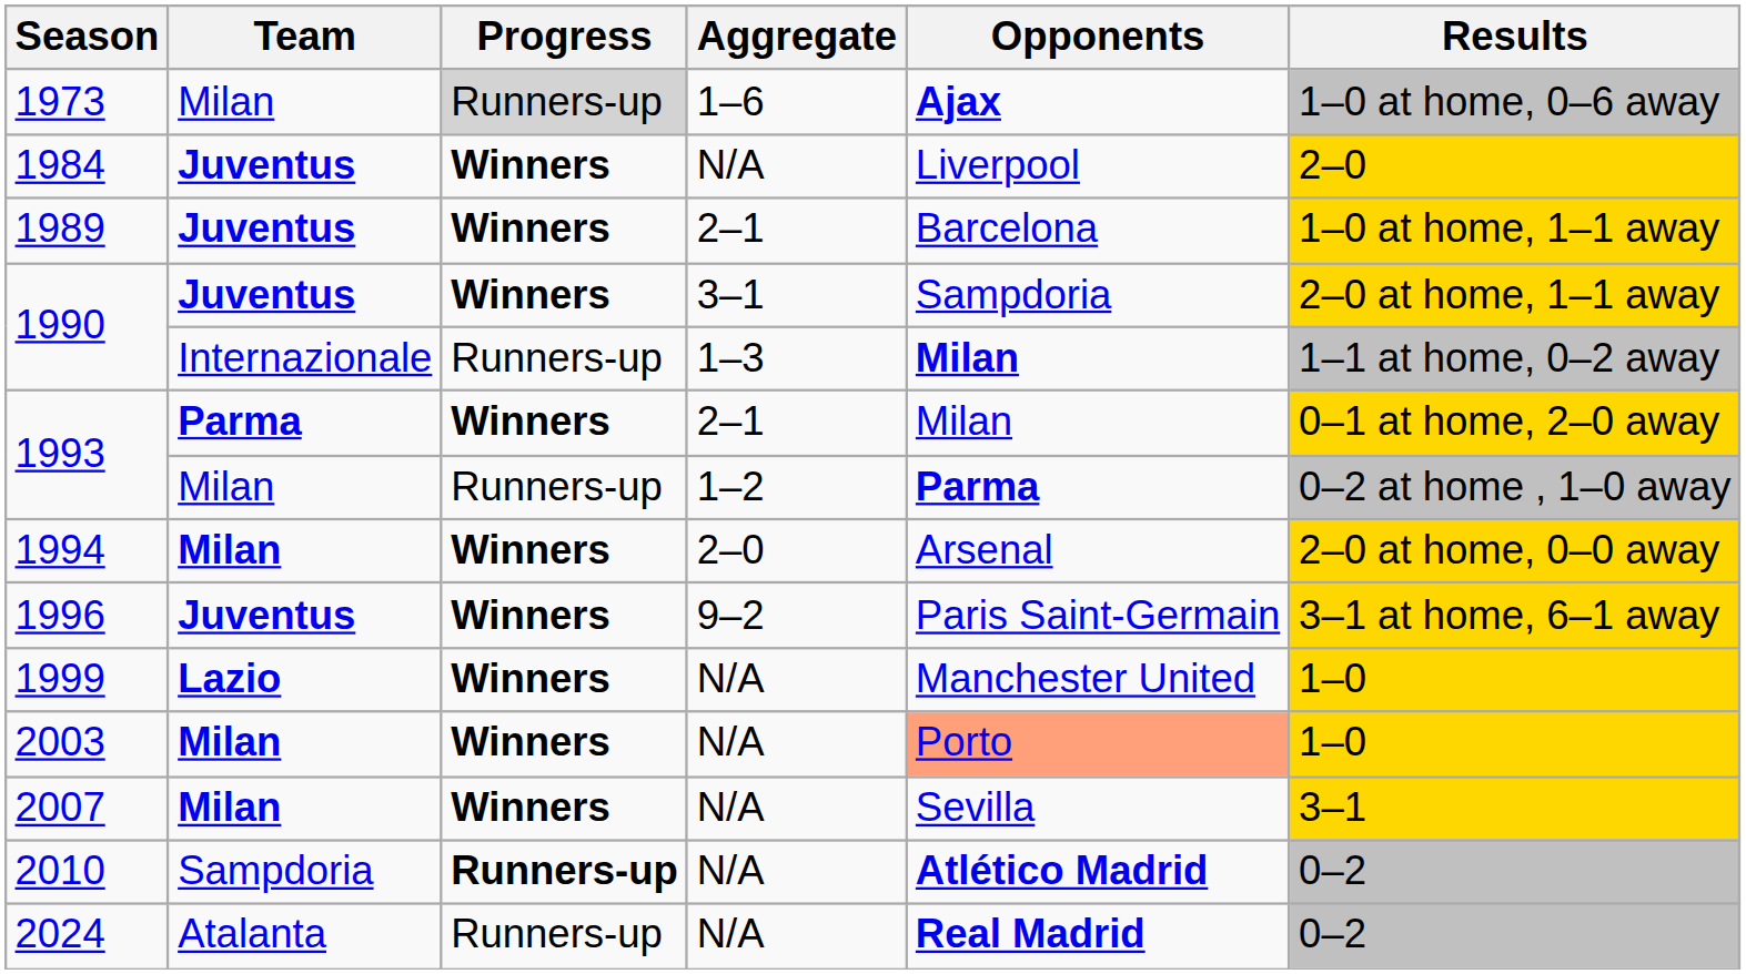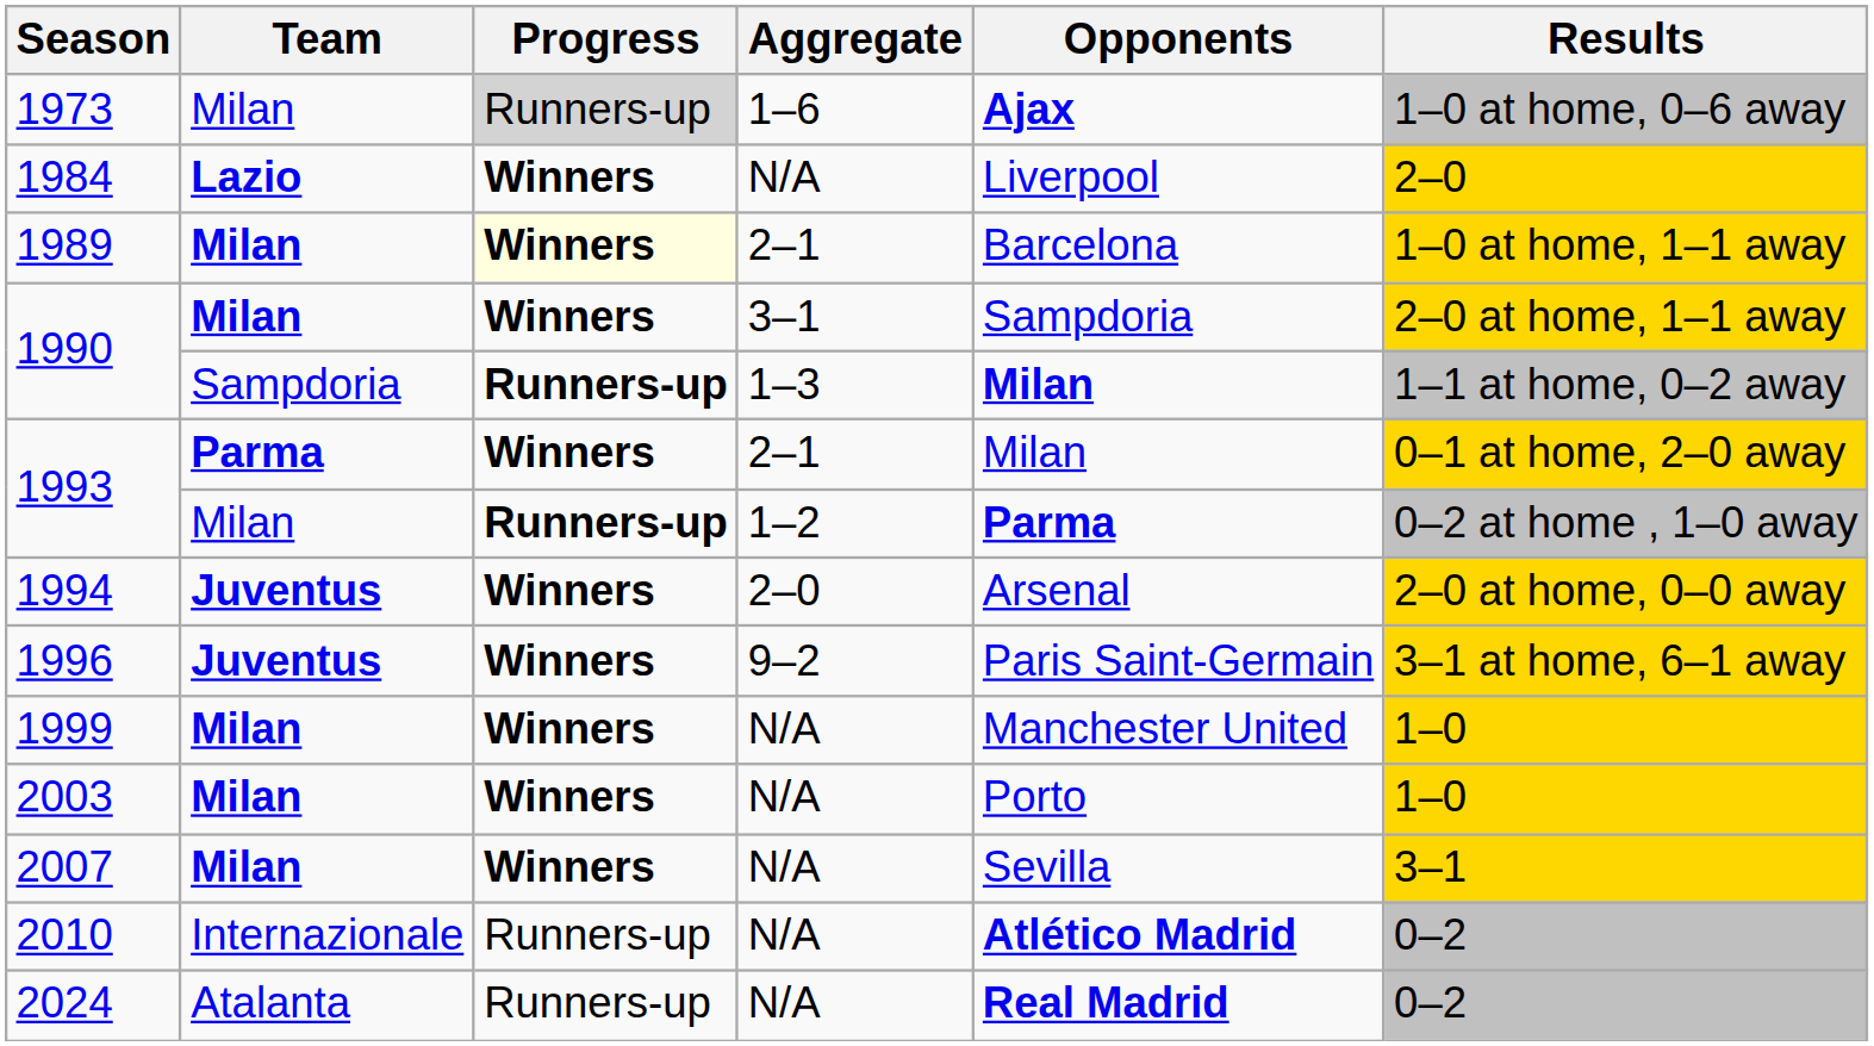 <table class="wikitable">
 <tr>
 <th>Season</th>
 <th>Team</th>
 <th>Progress</th>
 <th>Aggregate</th>
 <th>Opponents</th>
 <th>Results</th>
 </tr>
 <tr>
 <td><a href='#'>1973</a></td>
 <td><a href='#'>Milan</a></td>
 <td style="background: lightgrey;">Runners-up</td>
 <td>1–6</td>
 <td> <strong><a href='#'>Ajax</a></strong></td>
 <td colspan=3 bgcolor=Silver>1–0 at home, 0–6 away</td>
 </tr>
 <tr>
 <td><a href='#'>1984</a></td>
-<td><strong><a href='#'>Juventus</a></strong></td>
+<td><strong><a href='#'>Lazio</a></strong></td>
 <td><strong>Winners</strong></td>
 <td>N/A</td>
 <td> <a href='#'>Liverpool</a></td>
 <td colspan=3 bgcolor=Gold>2–0</td>
 </tr>
 <tr>
 <td><a href='#'>1989</a></td>
-<td><strong><a href='#'>Juventus</a></strong></td>
-<td><strong>Winners</strong></td>
+<td><strong><a href='#'>Milan</a></strong></td>
+<td style="background: lightyellow;"><strong>Winners</strong></td>
 <td>2–1</td>
 <td> <a href='#'>Barcelona</a></td>
 <td colspan=3 bgcolor=Gold>1–0 at home, 1–1 away</td>
 </tr>
 <tr>
 <td rowspan="2"><a href='#'>1990</a></td>
-<td><strong><a href='#'>Juventus</a></strong></td>
+<td><strong><a href='#'>Milan</a></strong></td>
 <td><strong>Winners</strong></td>
 <td>3–1</td>
 <td> <a href='#'>Sampdoria</a></td>
 <td colspan=3 bgcolor=Gold>2–0 at home, 1–1 away</td>
 </tr>
 <tr>
-<td><a href='#'>Internazionale</a></td>
-<td>Runners-up</td>
+<td><a href='#'>Sampdoria</a></td>
+<td><strong>Runners-up</strong></td>
 <td>1–3</td>
 <td> <strong><a href='#'>Milan</a></strong></td>
 <td colspan=3 bgcolor=Silver>1–1 at home, 0–2 away</td>
 </tr>
 <tr>
 <td rowspan="2"><a href='#'>1993</a></td>
 <td><strong><a href='#'>Parma</a></strong></td>
 <td><strong>Winners</strong></td>
 <td>2–1</td>
 <td> <a href='#'>Milan</a></td>
 <td colspan=3 bgcolor=Gold>0–1 at home, 2–0 away </td>
 </tr>
 <tr>
 <td><a href='#'>Milan</a></td>
-<td>Runners-up</td>
+<td><strong>Runners-up</strong></td>
 <td>1–2</td>
 <td> <strong><a href='#'>Parma</a></strong></td>
 <td colspan=3 bgcolor=Silver>0–2 at home , 1–0 away</td>
 </tr>
 <tr>
 <td><a href='#'>1994</a></td>
-<td><strong><a href='#'>Milan</a></strong></td>
+<td><strong><a href='#'>Juventus</a></strong></td>
 <td><strong>Winners</strong></td>
 <td>2–0</td>
 <td> <a href='#'>Arsenal</a></td>
 <td colspan=3 bgcolor=Gold>2–0 at home, 0–0 away</td>
 </tr>
 <tr>
 <td><a href='#'>1996</a></td>
 <td><strong><a href='#'>Juventus</a></strong></td>
 <td><strong>Winners</strong></td>
 <td>9–2</td>
 <td> <a href='#'>Paris Saint-Germain</a></td>
 <td colspan=3 bgcolor=Gold>3–1 at home, 6–1 away</td>
 </tr>
 <tr>
 <td><a href='#'>1999</a></td>
-<td><strong><a href='#'>Lazio</a></strong></td>
+<td><strong><a href='#'>Milan</a></strong></td>
 <td><strong>Winners</strong></td>
 <td>N/A</td>
 <td> <a href='#'>Manchester United</a></td>
 <td colspan=3 bgcolor=Gold>1–0</td>
 </tr>
 <tr>
 <td><a href='#'>2003</a></td>
 <td><strong><a href='#'>Milan</a></strong></td>
 <td><strong>Winners</strong></td>
 <td>N/A</td>
-<td style="background: lightsalmon;"> <a href='#'>Porto</a></td>
+<td> <a href='#'>Porto</a></td>
 <td colspan=3 bgcolor=Gold>1–0</td>
 </tr>
 <tr>
 <td><a href='#'>2007</a></td>
 <td><strong><a href='#'>Milan</a></strong></td>
 <td><strong>Winners</strong></td>
 <td>N/A</td>
 <td> <a href='#'>Sevilla</a></td>
 <td colspan=3 bgcolor=Gold>3–1</td>
 </tr>
 <tr>
 <td><a href='#'>2010</a></td>
-<td><a href='#'>Sampdoria</a></td>
-<td><strong>Runners-up</strong></td>
+<td><a href='#'>Internazionale</a></td>
+<td>Runners-up</td>
 <td>N/A</td>
 <td> <strong><a href='#'>Atlético Madrid</a></strong></td>
 <td colspan=3 bgcolor=Silver>0–2</td>
 </tr>
 <tr>
 <td><a href='#'>2024</a></td>
 <td><a href='#'>Atalanta</a></td>
 <td>Runners-up</td>
 <td>N/A</td>
 <td> <strong><a href='#'>Real Madrid</a></strong></td>
 <td colspan=3 bgcolor=Silver>0–2</td>
 </tr>
 </table>
